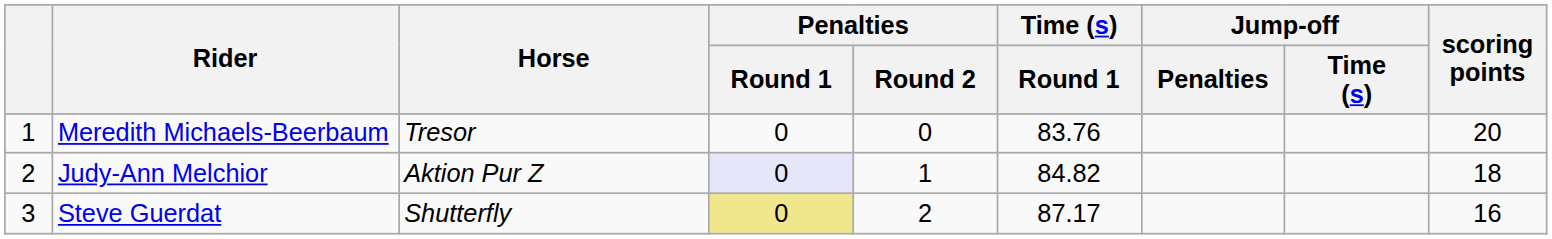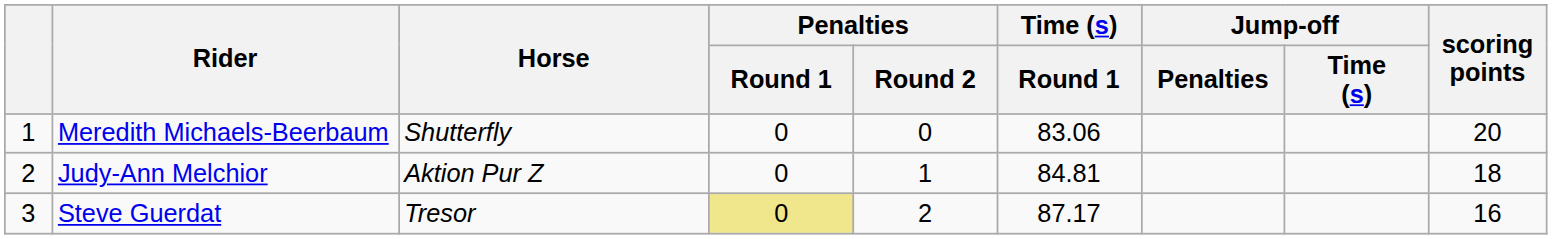 <table class="wikitable" style="font-size: 90%">
 <tr>
 <th rowspan=2 width=20></th>
 <th rowspan=2 width=190>Rider</th>
 <th rowspan=2 width=170>Horse</th>
 <th colspan=2>Penalties</th>
 <th>Time (<a href='#'>s</a>)</th>
 <th colspan=2>Jump-off</th>
 <th rowspan=2 width=60>scoring<br>points</th>
 </tr>
 <tr>
 <th width=75>Round 1</th>
 <th width=75>Round 2</th>
 <th width=75>Round 1</th>
 <th width=75>Penalties</th>
 <th width=75>Time<br>(<a href='#'>s</a>)</th>
 </tr>
 <tr>
 <td align=center>1</td>
 <td> <a href='#'>Meredith Michaels-Beerbaum</a></td>
-<td><em>Tresor</em></td>
+<td><em>Shutterfly</em></td>
 <td align=center>0</td>
 <td align=center>0</td>
-<td align=center>83.76</td>
+<td align=center>83.06</td>
 <td align=center></td>
 <td align=center></td>
 <td align=center>20</td>
 </tr>
 <tr>
 <td align=center>2</td>
 <td> <a href='#'>Judy-Ann Melchior</a></td>
 <td><em>Aktion Pur Z</em></td>
-<td align=center style="background: lavender;">0</td>
+<td align=center>0</td>
 <td align=center>1</td>
-<td align=center>84.82</td>
+<td align=center>84.81</td>
 <td align=center></td>
 <td align=center></td>
 <td align=center>18</td>
 </tr>
 <tr>
 <td align=center>3</td>
 <td> <a href='#'>Steve Guerdat</a></td>
-<td><em>Shutterfly</em></td>
+<td><em>Tresor</em></td>
 <td align=center style="background: khaki;">0</td>
 <td align=center>2</td>
 <td align=center>87.17</td>
 <td align=center></td>
 <td align=center></td>
 <td align=center>16</td>
 </tr>
 </table>
